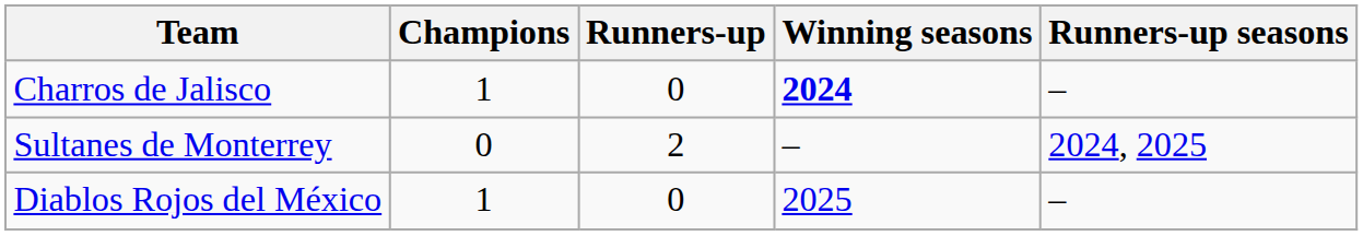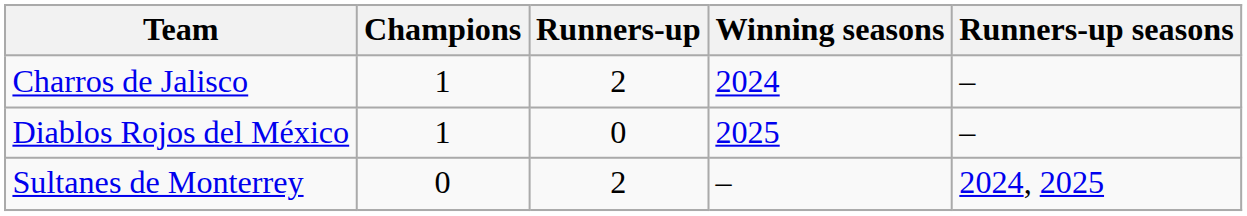 <table class="wikitable">
 <tr>
 <th>Team</th>
 <th>Champions</th>
 <th>Runners-up</th>
 <th>Winning seasons</th>
 <th>Runners-up seasons</th>
 </tr>
 <tr>
 <td><a href='#'>Charros de Jalisco</a></td>
 <td align=center>1</td>
+<td align=center>2</td>
+<td><a href='#'>2024</a></td>
+<td>–</td>
+</tr>
+<tr>
+<td><a href='#'>Diablos Rojos del México</a></td>
+<td align=center>1</td>
 <td align=center>0</td>
-<td><strong><a href='#'>2024</a></strong></td>
+<td><a href='#'>2025</a></td>
 <td>–</td>
 </tr>
 <tr>
 <td><a href='#'>Sultanes de Monterrey</a></td>
 <td align=center>0</td>
 <td align=center>2</td>
 <td>–</td>
 <td><a href='#'>2024</a>, <a href='#'>2025</a></td>
 </tr>
-<tr>
-<td><a href='#'>Diablos Rojos del México</a></td>
-<td align=center>1</td>
-<td align=center>0</td>
-<td><a href='#'>2025</a></td>
-<td>–</td>
-</tr>
 </table>
